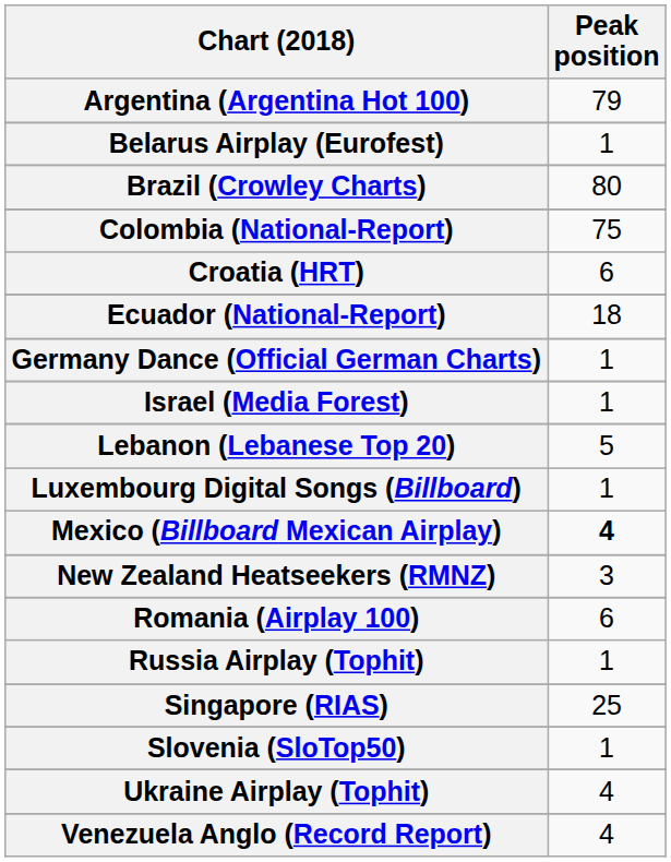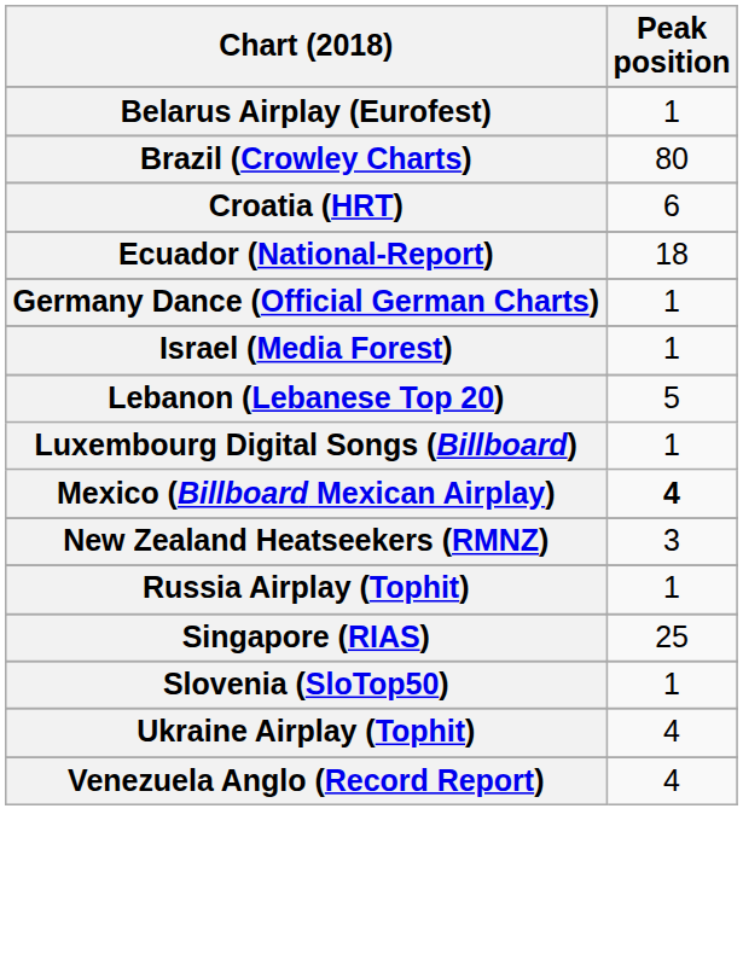 <table class="wikitable sortable plainrowheaders" style="text-align:center">
 <tr>
 <th scope="col">Chart (2018)</th>
 <th scope="col">Peak<br> position</th>
-</tr>
-<tr>
-<th scope="row">Argentina (<a href='#'>Argentina Hot 100</a>)</th>
-<td>79</td>
 </tr>
 <tr>
 </tr>
 <tr>
 </tr>
 <tr>
 <th scope="row">Belarus Airplay (Eurofest)</th>
 <td>1</td>
 </tr>
 <tr>
 </tr>
 <tr>
 </tr>
 <tr>
 <th scope="row">Brazil (<a href='#'>Crowley Charts</a>)</th>
 <td>80</td>
 </tr>
 <tr>
-</tr>
-<tr>
-<th scope="row">Colombia (<a href='#'>National-Report</a>)</th>
-<td>75</td>
 </tr>
 <tr>
 <th scope="row">Croatia (<a href='#'>HRT</a>)</th>
 <td>6</td>
 </tr>
 <tr>
 </tr>
 <tr>
 </tr>
 <tr>
 </tr>
 <tr>
 <th scope="row">Ecuador (<a href='#'>National-Report</a>)</th>
 <td>18</td>
 </tr>
 <tr>
 </tr>
 <tr>
 </tr>
 <tr>
 </tr>
 <tr>
 <th scope="row">Germany Dance (<a href='#'>Official German Charts</a>)</th>
 <td>1</td>
 </tr>
 <tr>
 </tr>
 <tr>
 </tr>
 <tr>
 </tr>
 <tr>
 </tr>
 <tr>
 </tr>
 <tr>
 <th scope="row">Israel (<a href='#'>Media Forest</a>)</th>
 <td>1</td>
 </tr>
 <tr>
 </tr>
 <tr>
 <th scope="row">Lebanon (<a href='#'>Lebanese Top 20</a>)</th>
 <td>5</td>
 </tr>
 <tr>
 <th scope="row">Luxembourg Digital Songs (<em><a href='#'>Billboard</a></em>)</th>
 <td>1</td>
 </tr>
 <tr>
 <th scope="row">Mexico (<a href='#'><em>Billboard</em> Mexican Airplay</a>)</th>
 <td><strong>4</strong></td>
 </tr>
 <tr>
 </tr>
 <tr>
 </tr>
 <tr>
 <th scope="row">New Zealand Heatseekers (<a href='#'>RMNZ</a>)</th>
 <td>3</td>
 </tr>
 <tr>
 </tr>
 <tr>
 </tr>
 <tr>
 </tr>
 <tr>
 </tr>
 <tr>
-<th scope="row">Romania (<a href='#'>Airplay 100</a>)</th>
-<td>6</td>
-</tr>
-<tr>
 <th scope="row">Russia Airplay (<a href='#'>Tophit</a>)</th>
 <td>1</td>
 </tr>
 <tr>
 </tr>
 <tr>
 <th scope="row">Singapore (<a href='#'>RIAS</a>)</th>
 <td>25</td>
 </tr>
 <tr>
 </tr>
 <tr>
 </tr>
 <tr>
 <th scope="row">Slovenia (<a href='#'>SloTop50</a>)</th>
 <td>1</td>
 </tr>
 <tr>
 </tr>
 <tr>
 </tr>
 <tr>
 </tr>
 <tr>
 </tr>
 <tr>
 </tr>
 <tr>
 <th scope="row">Ukraine Airplay (<a href='#'>Tophit</a>)</th>
 <td>4</td>
 </tr>
 <tr>
 </tr>
 <tr>
 </tr>
 <tr>
 <th scope="row">Venezuela Anglo (<a href='#'>Record Report</a>)</th>
 <td>4</td>
 </tr>
 </table>
